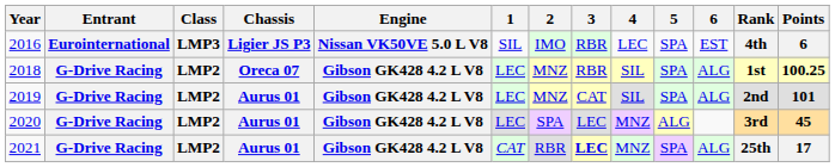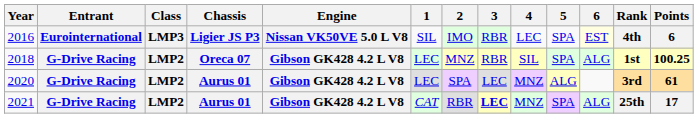 <table class="wikitable" style="text-align:center; font-size:85%">
 <tr>
 <th>Year</th>
 <th>Entrant</th>
 <th>Class</th>
 <th>Chassis</th>
 <th>Engine</th>
 <th>1</th>
 <th>2</th>
 <th>3</th>
 <th>4</th>
 <th>5</th>
 <th>6</th>
 <th>Rank</th>
 <th>Points</th>
 </tr>
 <tr>
 <td><a href='#'>2016</a></td>
 <th><a href='#'>Eurointernational</a></th>
 <th>LMP3</th>
 <th nowrap><a href='#'>Ligier JS P3</a></th>
 <th nowrap><a href='#'>Nissan VK50VE</a> 5.0 L V8</th>
 <td><a href='#'>SIL</a></td>
 <td style="background:#DFFFDF;"><a href='#'>IMO</a><br></td>
 <td style="background:#DFFFDF;"><a href='#'>RBR</a><br></td>
 <td><a href='#'>LEC</a></td>
 <td><a href='#'>SPA</a></td>
-<td><a href='#'>EST</a></td>
+<td style="background: lightyellow;"><a href='#'>EST</a></td>
 <th>4th</th>
 <th>6</th>
 </tr>
 <tr>
 <td><a href='#'>2018</a></td>
 <th nowrap><a href='#'>G-Drive Racing</a></th>
 <th>LMP2</th>
 <th nowrap><a href='#'>Oreca 07</a></th>
 <th nowrap><a href='#'>Gibson</a> GK428 4.2 L V8</th>
 <td style="background:#DFFFDF;"><a href='#'>LEC</a><br></td>
 <td style="background:#FFFFBF;"><a href='#'>MNZ</a><br></td>
 <td style="background:#FFFFBF;"><a href='#'>RBR</a><br></td>
 <td style="background:#FFFFBF;"><a href='#'>SIL</a><br></td>
 <td style="background:#DFFFDF;"><a href='#'>SPA</a><br></td>
 <td style="background:#DFFFDF;"><a href='#'>ALG</a><br></td>
 <th style="background:#FFFFBF;">1st</th>
 <th style="background:#FFFFBF;">100.25</th>
 </tr>
 <tr>
-<td><a href='#'>2019</a></td>
-<th nowrap><a href='#'>G-Drive Racing</a></th>
-<th>LMP2</th>
-<th nowrap><a href='#'>Aurus 01</a></th>
-<th nowrap><a href='#'>Gibson</a> GK428 4.2 L V8</th>
-<td style="background:#DFFFDF;"><a href='#'>LEC</a><br></td>
-<td style="background:#FFFFBF;"><a href='#'>MNZ</a><br></td>
-<td style="background:#FFFFBF;"><a href='#'>CAT</a><br></td>
-<td style="background:#DFDFDF;"><a href='#'>SIL</a><br></td>
-<td style="background:#DFFFDF;"><a href='#'>SPA</a><br></td>
-<td style="background:#DFFFDF;"><a href='#'>ALG</a><br></td>
-<th style="background:#DFDFDF;">2nd</th>
-<th style="background:#DFDFDF;">101</th>
-</tr>
-<tr>
 <td><a href='#'>2020</a></td>
 <th nowrap><a href='#'>G-Drive Racing</a></th>
 <th>LMP2</th>
 <th nowrap><a href='#'>Aurus 01</a></th>
 <th nowrap><a href='#'>Gibson</a> GK428 4.2 L V8</th>
 <td style="background:#DFDFDF;"><a href='#'>LEC</a><br></td>
 <td style="background:#EFCFFF;"><a href='#'>SPA</a><br></td>
 <td style="background:#DFDFDF;"><a href='#'>LEC</a><br></td>
 <td style="background:#EFCFFF;"><a href='#'>MNZ</a><br></td>
 <td style="background:#FFFFBF;"><a href='#'>ALG</a><br></td>
 <td></td>
 <th style="background:#FFDF9F;">3rd</th>
-<th style="background:#FFDF9F;">45</th>
+<th style="background:#FFDF9F;">61</th>
 </tr>
 <tr>
 <td><a href='#'>2021</a></td>
 <th nowrap><a href='#'>G-Drive Racing</a></th>
 <th>LMP2</th>
 <th nowrap><a href='#'>Aurus 01</a></th>
 <th nowrap><a href='#'>Gibson</a> GK428 4.2 L V8</th>
 <td style="background:#DFFFDF;"><em><a href='#'>CAT</a></em><br></td>
 <td style="background:#DFDFDF;"><a href='#'>RBR</a><br></td>
 <td style="background:#FFFFBF;"><strong><a href='#'>LEC</a></strong><br></td>
 <td style="background:#DFFFDF;"><a href='#'>MNZ</a><br></td>
 <td style="background:#EFCFFF;"><a href='#'>SPA</a><br></td>
 <td style="background:#DFFFDF;"><a href='#'>ALG</a><br></td>
 <th>25th</th>
 <th>17</th>
 </tr>
 </table>
